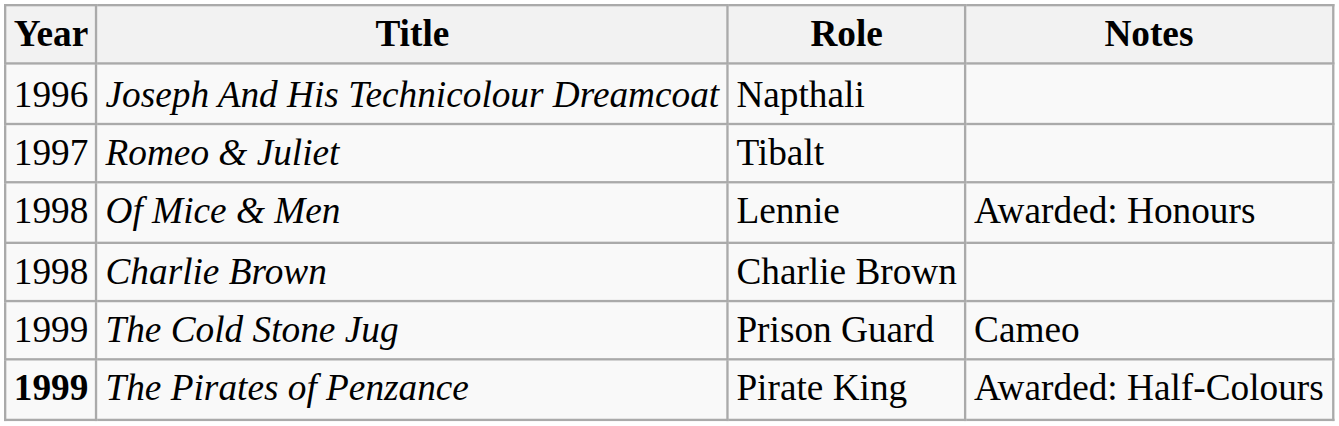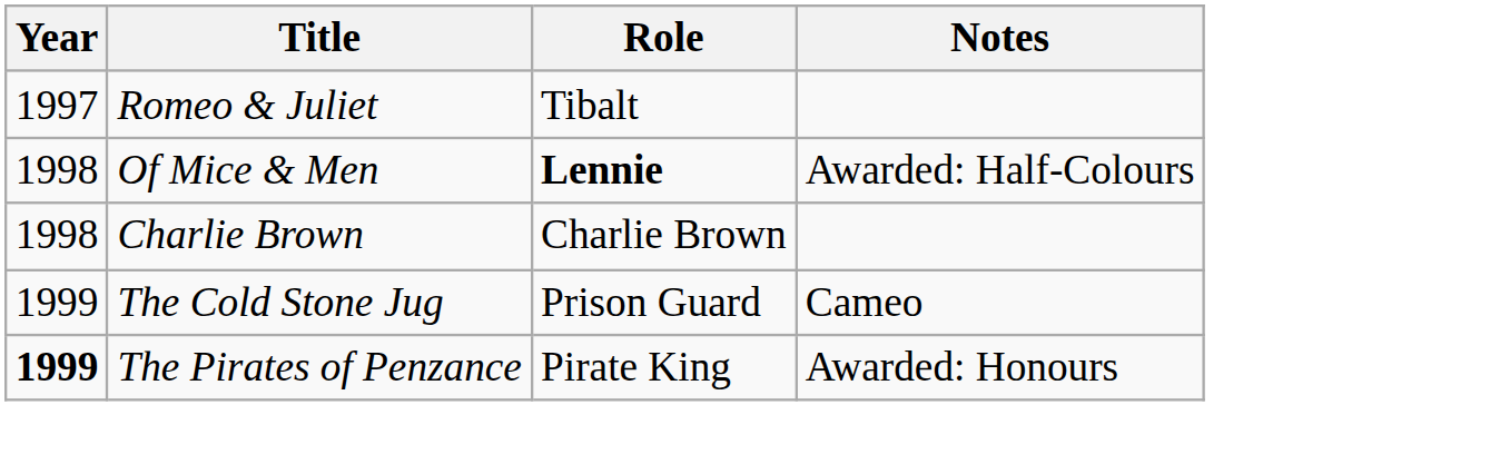 <table class="wikitable sortable">
 <tr>
 <th>Year</th>
 <th>Title</th>
 <th>Role</th>
 <th class="unsortable">Notes</th>
-</tr>
-<tr>
-<td>1996</td>
-<td><em>Joseph And His Technicolour Dreamcoat</em></td>
-<td>Napthali</td>
-<td></td>
 </tr>
 <tr>
 <td>1997</td>
 <td><em>Romeo & Juliet</em></td>
 <td>Tibalt</td>
 <td></td>
 </tr>
 <tr>
 <td>1998</td>
 <td><em>Of Mice & Men</em></td>
-<td>Lennie</td>
-<td>Awarded: Honours</td>
+<td><strong>Lennie</strong></td>
+<td>Awarded: Half-Colours</td>
 </tr>
 <tr>
 <td>1998</td>
 <td><em>Charlie Brown</em></td>
 <td>Charlie Brown</td>
 <td></td>
 </tr>
 <tr>
 <td>1999</td>
 <td><em>The Cold Stone Jug</em></td>
 <td>Prison Guard</td>
 <td>Cameo</td>
 </tr>
 <tr>
 <td><strong>1999</strong></td>
 <td><em>The Pirates of Penzance</em></td>
 <td>Pirate King</td>
-<td>Awarded: Half-Colours</td>
+<td>Awarded: Honours</td>
 </tr>
 </table>
